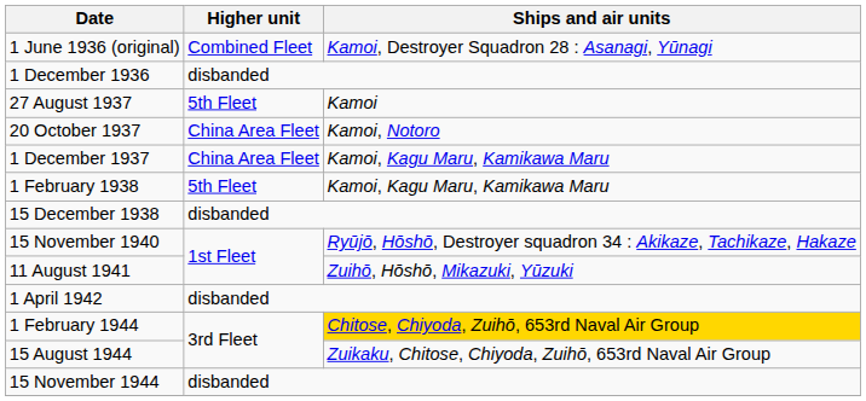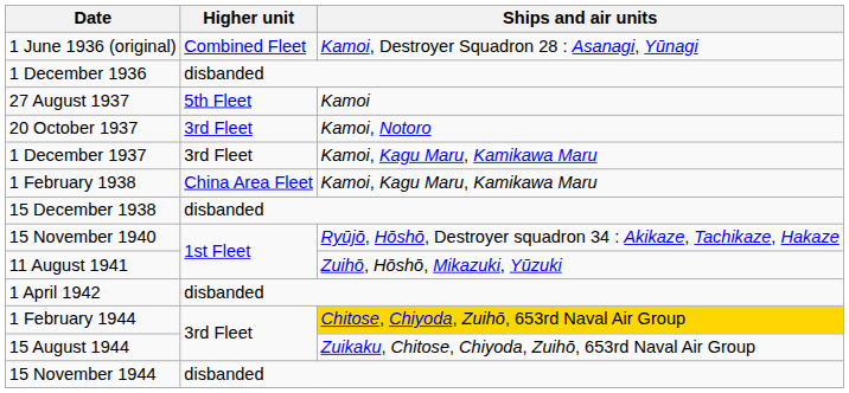 <table class="wikitable">
 <tr>
 <th>Date</th>
 <th>Higher unit</th>
 <th>Ships and air units</th>
 </tr>
 <tr>
 <td>1 June 1936 (original)</td>
 <td><a href='#'>Combined Fleet</a></td>
 <td><em><a href='#'>Kamoi</a></em>, Destroyer Squadron 28 : <em><a href='#'>Asanagi</a></em>, <em><a href='#'>Yūnagi</a></em></td>
 </tr>
 <tr>
 <td>1 December 1936</td>
 <td colspan="2">disbanded</td>
 </tr>
 <tr>
 <td>27 August 1937</td>
 <td><a href='#'>5th Fleet</a></td>
 <td><em>Kamoi</em></td>
 </tr>
 <tr>
 <td>20 October 1937</td>
-<td><a href='#'>China Area Fleet</a></td>
+<td><a href='#'>3rd Fleet</a></td>
 <td><em>Kamoi</em>, <em><a href='#'>Notoro</a></em></td>
 </tr>
 <tr>
 <td>1 December 1937</td>
-<td><a href='#'>China Area Fleet</a></td>
+<td>3rd Fleet</td>
 <td><em>Kamoi</em>, <em><a href='#'>Kagu Maru</a></em>, <a href='#'><em>Kamikawa Maru</em></a></td>
 </tr>
 <tr>
 <td>1 February 1938</td>
-<td><a href='#'>5th Fleet</a></td>
+<td><a href='#'>China Area Fleet</a></td>
 <td><em>Kamoi</em>, <em>Kagu Maru</em>, <em>Kamikawa Maru</em></td>
 </tr>
 <tr>
 <td>15 December 1938</td>
 <td colspan="2">disbanded</td>
 </tr>
 <tr>
 <td>15 November 1940</td>
 <td rowspan="2"><a href='#'>1st Fleet</a></td>
 <td><em><a href='#'>Ryūjō</a></em>, <em><a href='#'>Hōshō</a></em>, Destroyer squadron 34 : <em><a href='#'>Akikaze</a></em>, <em><a href='#'>Tachikaze</a></em>, <em><a href='#'>Hakaze</a></em></td>
 </tr>
 <tr>
 <td>11 August 1941</td>
 <td><em><a href='#'>Zuihō</a></em>, <em>Hōshō</em>, <em><a href='#'>Mikazuki</a></em>, <em><a href='#'>Yūzuki</a></em></td>
 </tr>
 <tr>
 <td>1 April 1942</td>
 <td colspan="2">disbanded</td>
 </tr>
 <tr>
 <td>1 February 1944</td>
 <td rowspan="2">3rd Fleet</td>
 <td style="background: gold;"><em><a href='#'>Chitose</a></em>, <em><a href='#'>Chiyoda</a></em>, <em>Zuihō</em>, 653rd Naval Air Group</td>
 </tr>
 <tr>
 <td>15 August 1944</td>
 <td><em><a href='#'>Zuikaku</a></em>, <em>Chitose</em>, <em>Chiyoda</em>, <em>Zuihō</em>, 653rd Naval Air Group</td>
 </tr>
 <tr>
 <td>15 November 1944</td>
 <td colspan="2">disbanded</td>
 </tr>
 <tr>
 </tr>
 </table>
